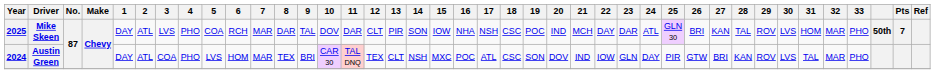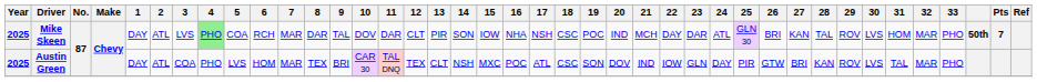 <table class="wikitable" style="text-align:center; font-size:75%">
 <tr>
 <th>Year</th>
 <th>Driver</th>
 <th>No.</th>
 <th>Make</th>
 <th>1</th>
 <th>2</th>
 <th>3</th>
 <th>4</th>
 <th>5</th>
 <th>6</th>
 <th>7</th>
 <th>8</th>
 <th>9</th>
 <th>10</th>
 <th>11</th>
 <th>12</th>
 <th>13</th>
 <th>14</th>
 <th>15</th>
 <th>16</th>
 <th>17</th>
 <th>18</th>
 <th>19</th>
 <th>20</th>
 <th>21</th>
 <th>22</th>
 <th>23</th>
 <th>24</th>
 <th>25</th>
 <th>26</th>
 <th>27</th>
 <th>28</th>
 <th>29</th>
 <th>30</th>
 <th>31</th>
 <th>32</th>
 <th>33</th>
 <th></th>
 <th>Pts</th>
 <th>Ref</th>
 </tr>
 <tr>
 <th><a href='#'>2025</a></th>
 <th><a href='#'>Mike Skeen</a></th>
 <th rowspan="2">87</th>
 <th rowspan="2"><a href='#'>Chevy</a></th>
 <td><a href='#'>DAY</a></td>
 <td><a href='#'>ATL</a></td>
 <td><a href='#'>LVS</a></td>
-<td><a href='#'>PHO</a></td>
+<td style="background: lightgreen;"><a href='#'>PHO</a></td>
 <td><a href='#'>COA</a></td>
 <td><a href='#'>RCH</a></td>
 <td><a href='#'>MAR</a></td>
 <td><a href='#'>DAR</a></td>
 <td><a href='#'>TAL</a></td>
 <td><a href='#'>DOV</a></td>
 <td><a href='#'>DAR</a></td>
 <td><a href='#'>CLT</a></td>
 <td><a href='#'>PIR</a></td>
 <td><a href='#'>SON</a></td>
 <td><a href='#'>IOW</a></td>
 <td><a href='#'>NHA</a></td>
 <td><a href='#'>NSH</a></td>
 <td><a href='#'>CSC</a></td>
 <td><a href='#'>POC</a></td>
 <td><a href='#'>IND</a></td>
 <td><a href='#'>MCH</a></td>
 <td><a href='#'>DAY</a></td>
 <td><a href='#'>DAR</a></td>
 <td><a href='#'>ATL</a></td>
 <td style="background:#EFCFFF;"><a href='#'>GLN</a><br><small>30</small></td>
 <td><a href='#'>BRI</a></td>
 <td><a href='#'>KAN</a></td>
 <td><a href='#'>TAL</a></td>
 <td><a href='#'>ROV</a></td>
 <td><a href='#'>LVS</a></td>
 <td><a href='#'>HOM</a></td>
 <td><a href='#'>MAR</a></td>
 <td><a href='#'>PHO</a></td>
 <th>50th</th>
 <th>7</th>
 <th></th>
 </tr>
 <tr>
-<th><a href='#'>2024</a></th>
+<th><a href='#'>2025</a></th>
 <th><a href='#'>Austin Green</a></th>
 <td><a href='#'>DAY</a></td>
 <td><a href='#'>ATL</a></td>
 <td><a href='#'>COA</a></td>
 <td><a href='#'>PHO</a></td>
 <td><a href='#'>LVS</a></td>
 <td><a href='#'>HOM</a></td>
 <td><a href='#'>MAR</a></td>
 <td><a href='#'>TEX</a></td>
 <td><a href='#'>BRI</a></td>
 <td style="background:#EFCFFF;"><a href='#'>CAR</a><br><small>30</small></td>
 <td style="background:#FFCFCF;"><a href='#'>TAL</a><br><small>DNQ</small></td>
 <td><a href='#'>TEX</a></td>
 <td><a href='#'>CLT</a></td>
 <td><a href='#'>NSH</a></td>
 <td><a href='#'>MXC</a></td>
 <td><a href='#'>POC</a></td>
 <td><a href='#'>ATL</a></td>
 <td><a href='#'>CSC</a></td>
 <td><a href='#'>SON</a></td>
 <td><a href='#'>DOV</a></td>
 <td><a href='#'>IND</a></td>
 <td><a href='#'>IOW</a></td>
 <td><a href='#'>GLN</a></td>
 <td><a href='#'>DAY</a></td>
 <td><a href='#'>PIR</a></td>
 <td><a href='#'>GTW</a></td>
 <td><a href='#'>BRI</a></td>
 <td><a href='#'>KAN</a></td>
 <td><a href='#'>ROV</a></td>
 <td><a href='#'>LVS</a></td>
 <td><a href='#'>TAL</a></td>
 <td><a href='#'>MAR</a></td>
 <td><a href='#'>PHO</a></td>
 <th></th>
 <th></th>
 <th></th>
 </tr>
 <tr>
 </tr>
 </table>
